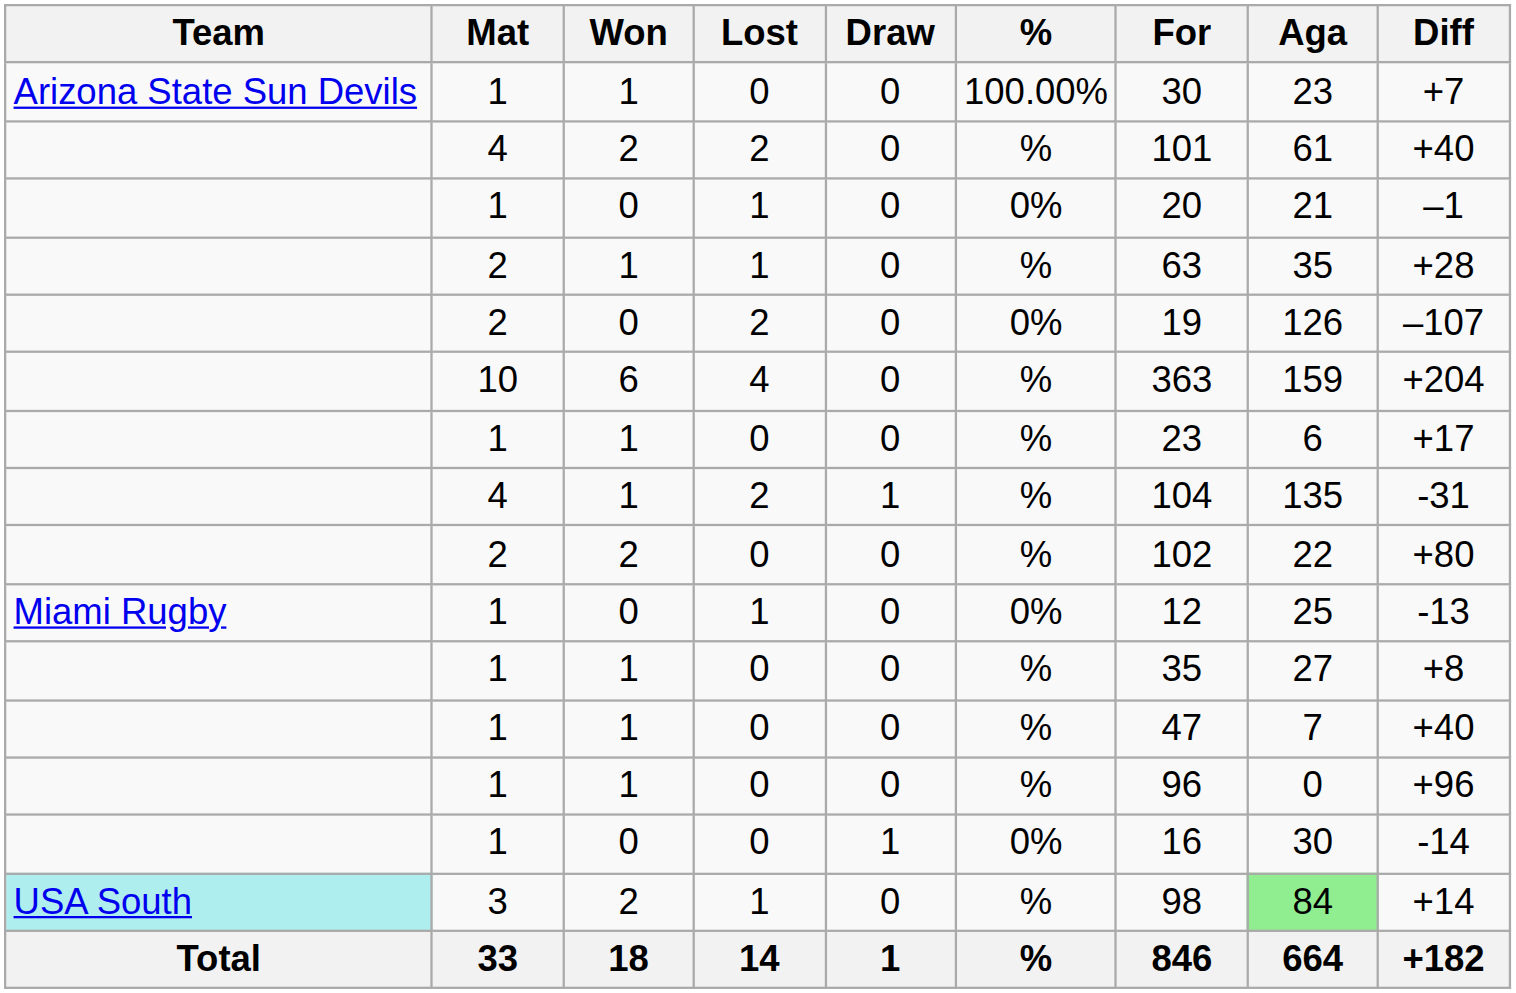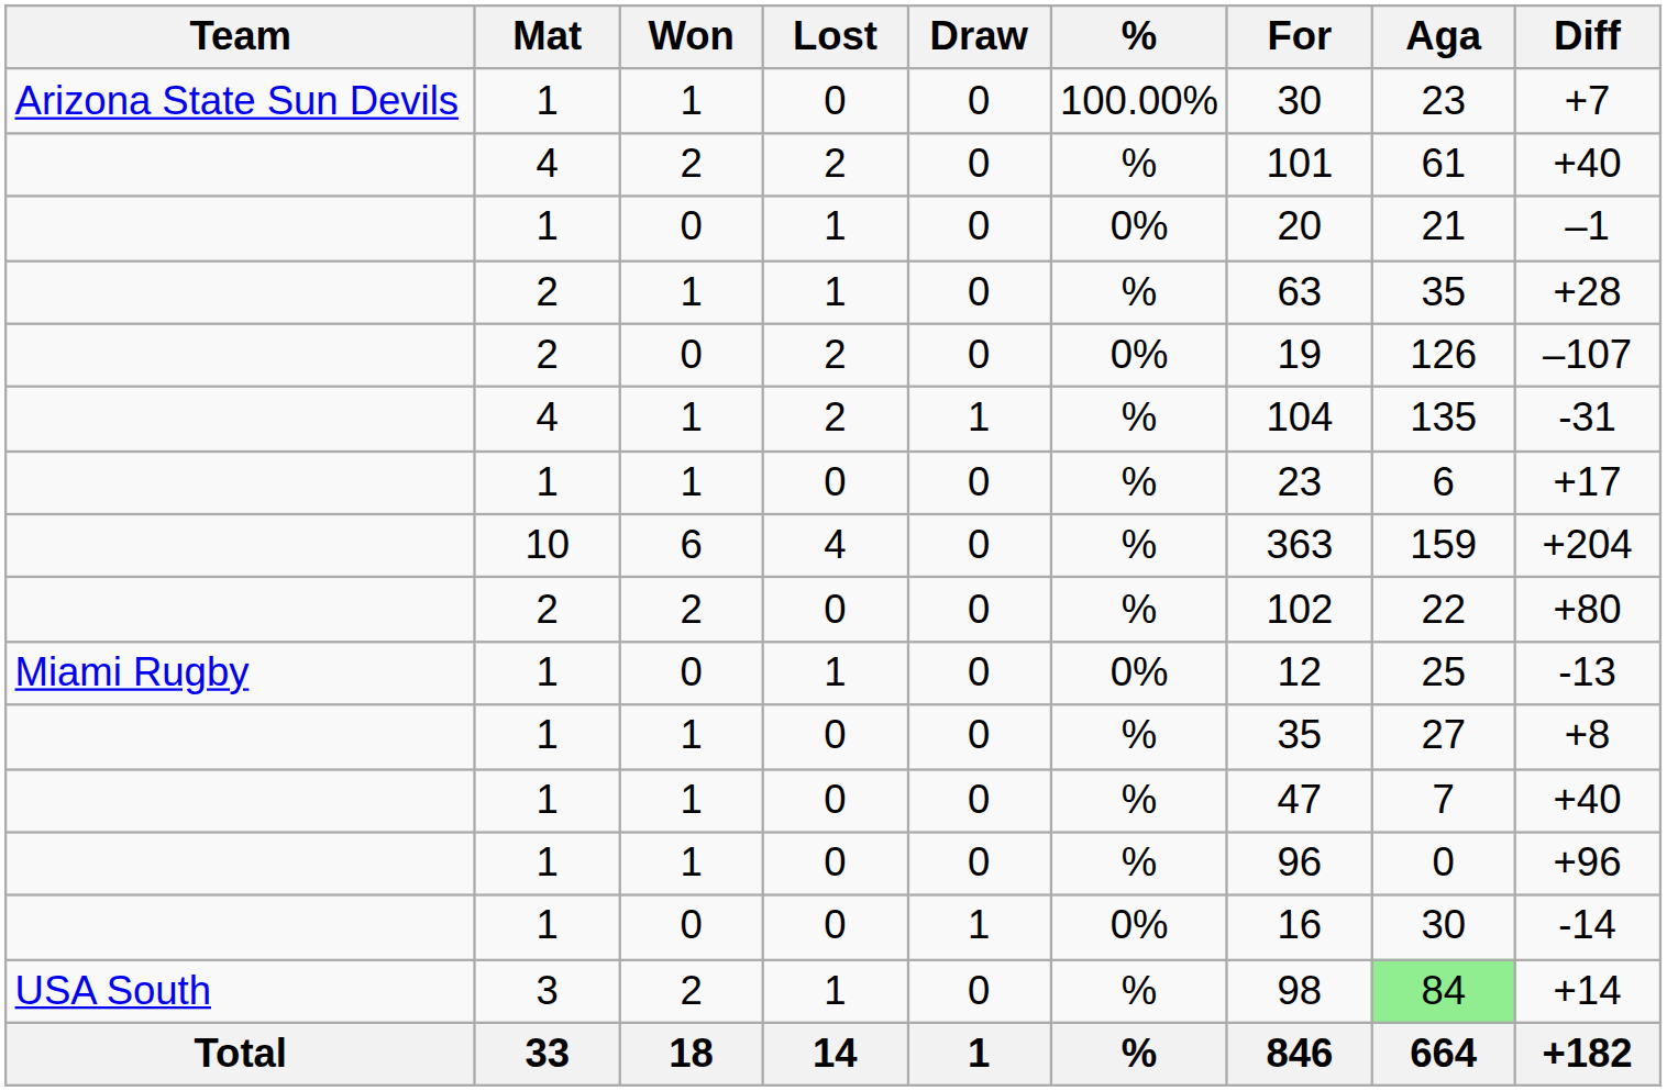 <table class="wikitable sortable" style="font-size:100%; text-align:center;">
 <tr>
 <th style="width:180px;">Team</th>
 <th style="width:50px;">Mat</th>
 <th style="width:50px;">Won</th>
 <th style="width:50px;">Lost</th>
 <th style="width:50px;">Draw</th>
 <th style="width:50px;">%</th>
 <th style="width:50px;">For</th>
 <th style="width:50px;">Aga</th>
 <th style="width:50px;">Diff</th>
 </tr>
 <tr>
 <td style="text-align:left;"> <a href='#'>Arizona State Sun Devils</a></td>
 <td>1</td>
 <td>1</td>
 <td>0</td>
 <td>0</td>
 <td>100.00%</td>
 <td>30</td>
 <td>23</td>
 <td>+7</td>
 </tr>
 <tr>
 <td style="text-align:left;"></td>
 <td>4</td>
 <td>2</td>
 <td>2</td>
 <td>0</td>
 <td>%</td>
 <td>101</td>
 <td>61</td>
 <td>+40</td>
 </tr>
 <tr>
 <td style="text-align:left;"></td>
 <td>1</td>
 <td>0</td>
 <td>1</td>
 <td>0</td>
 <td>0%</td>
 <td>20</td>
 <td>21</td>
 <td>–1</td>
 </tr>
 <tr>
 <td style="text-align:left;"></td>
 <td>2</td>
 <td>1</td>
 <td>1</td>
 <td>0</td>
 <td>%</td>
 <td>63</td>
 <td>35</td>
 <td>+28</td>
 </tr>
 <tr>
 <td style="text-align:left;"></td>
 <td>2</td>
 <td>0</td>
 <td>2</td>
 <td>0</td>
 <td>0%</td>
 <td>19</td>
 <td>126</td>
 <td>–107</td>
 </tr>
 <tr>
 <td style="text-align:left;"></td>
-<td>10</td>
-<td>6</td>
 <td>4</td>
-<td>0</td>
+<td>1</td>
+<td>2</td>
+<td>1</td>
 <td>%</td>
-<td>363</td>
-<td>159</td>
-<td>+204</td>
+<td>104</td>
+<td>135</td>
+<td>-31</td>
 </tr>
 <tr>
 <td style="text-align:left;"></td>
 <td>1</td>
 <td>1</td>
 <td>0</td>
 <td>0</td>
 <td>%</td>
 <td>23</td>
 <td>6</td>
 <td>+17</td>
 </tr>
 <tr>
 <td style="text-align:left;"></td>
+<td>10</td>
+<td>6</td>
 <td>4</td>
-<td>1</td>
-<td>2</td>
-<td>1</td>
+<td>0</td>
 <td>%</td>
-<td>104</td>
-<td>135</td>
-<td>-31</td>
+<td>363</td>
+<td>159</td>
+<td>+204</td>
 </tr>
 <tr>
 <td style="text-align:left;"></td>
 <td>2</td>
 <td>2</td>
 <td>0</td>
 <td>0</td>
 <td>%</td>
 <td>102</td>
 <td>22</td>
 <td>+80</td>
 </tr>
 <tr>
 <td style="text-align:left;"><a href='#'>Miami Rugby</a></td>
 <td>1</td>
 <td>0</td>
 <td>1</td>
 <td>0</td>
 <td>0%</td>
 <td>12</td>
 <td>25</td>
 <td>-13</td>
 </tr>
 <tr>
 <td style="text-align:left;"></td>
 <td>1</td>
 <td>1</td>
 <td>0</td>
 <td>0</td>
 <td>%</td>
 <td>35</td>
 <td>27</td>
 <td>+8</td>
 </tr>
 <tr>
 <td style="text-align:left;"></td>
 <td>1</td>
 <td>1</td>
 <td>0</td>
 <td>0</td>
 <td>%</td>
 <td>47</td>
 <td>7</td>
 <td>+40</td>
 </tr>
 <tr>
 <td style="text-align:left;"></td>
 <td>1</td>
 <td>1</td>
 <td>0</td>
 <td>0</td>
 <td>%</td>
 <td>96</td>
 <td>0</td>
 <td>+96</td>
 </tr>
 <tr>
 <td style="text-align:left;"></td>
 <td>1</td>
 <td>0</td>
 <td>0</td>
 <td>1</td>
 <td>0%</td>
 <td>16</td>
 <td>30</td>
 <td>-14</td>
 </tr>
 <tr>
-<td style="background: paleturquoise; text-align:left;"> <a href='#'>USA South</a></td>
+<td style="text-align:left;"> <a href='#'>USA South</a></td>
 <td>3</td>
 <td>2</td>
 <td>1</td>
 <td>0</td>
 <td>%</td>
 <td>98</td>
 <td style="background: lightgreen;">84</td>
 <td>+14</td>
 </tr>
 <tr>
 <th>Total</th>
 <th><strong>33</strong></th>
 <th><strong>18</strong></th>
 <th><strong>14</strong></th>
 <th><strong>1</strong></th>
 <th><strong>%</strong></th>
 <th><strong>846</strong></th>
 <th><strong>664</strong></th>
 <th><strong>+182</strong></th>
 </tr>
 </table>
